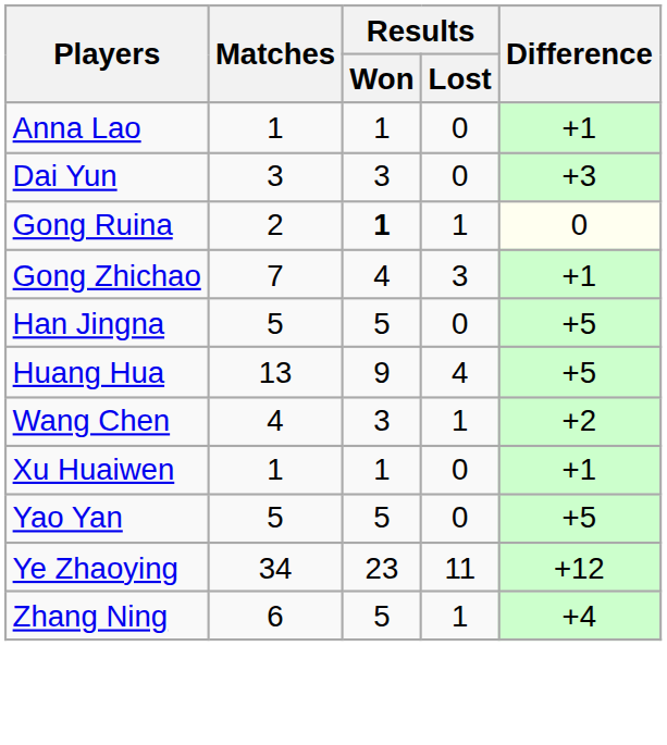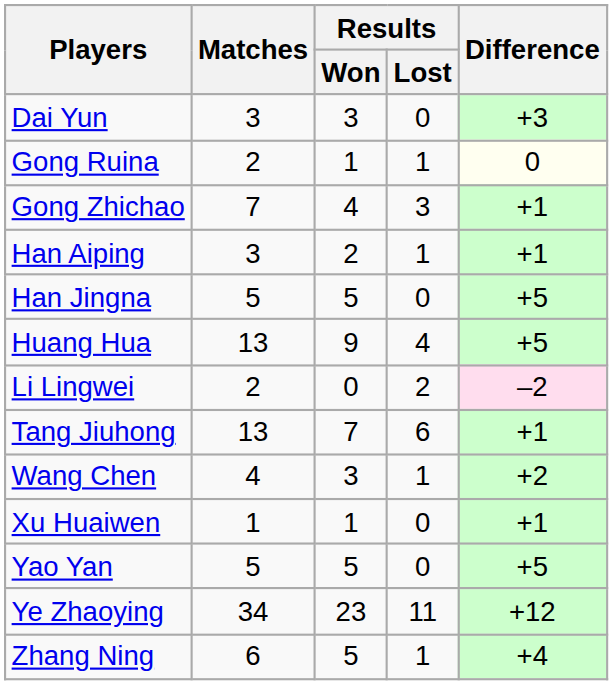 <table class=wikitable style="text-align:center; font-size:small">
 <tr>
 <th rowspan="2">Players</th>
 <th rowspan="2">Matches</th>
 <th colspan="2">Results</th>
 <th rowspan="2">Difference</th>
 </tr>
 <tr>
 <th>Won</th>
 <th>Lost</th>
 </tr>
 <tr>
-<td align="left"> <a href='#'>Anna Lao</a></td>
-<td>1</td>
-<td>1</td>
-<td>0</td>
-<td bgcolor="#ccffcc">+1</td>
-</tr>
-<tr>
 <td align="left"> <a href='#'>Dai Yun</a></td>
 <td>3</td>
 <td>3</td>
 <td>0</td>
 <td bgcolor="#ccffcc">+3</td>
 </tr>
 <tr>
 <td align="left"> <a href='#'>Gong Ruina</a></td>
 <td>2</td>
-<td><strong>1</strong></td>
+<td>1</td>
 <td>1</td>
 <td bgcolor="#fffff0">0</td>
 </tr>
 <tr>
 <td align="left"> <a href='#'>Gong Zhichao</a></td>
 <td>7</td>
 <td>4</td>
 <td>3</td>
+<td bgcolor="#ccffcc">+1</td>
+</tr>
+<tr>
+<td align="left"> <a href='#'>Han Aiping</a></td>
+<td>3</td>
+<td>2</td>
+<td>1</td>
 <td bgcolor="#ccffcc">+1</td>
 </tr>
 <tr>
 <td align="left"> <a href='#'>Han Jingna</a></td>
 <td>5</td>
 <td>5</td>
 <td>0</td>
 <td bgcolor="#ccffcc">+5</td>
 </tr>
 <tr>
 <td align="left"> <a href='#'>Huang Hua</a></td>
 <td>13</td>
 <td>9</td>
 <td>4</td>
 <td bgcolor="#ccffcc">+5</td>
+</tr>
+<tr>
+<td align="left"> <a href='#'>Li Lingwei</a></td>
+<td>2</td>
+<td>0</td>
+<td>2</td>
+<td bgcolor="#ffddee">–2</td>
+</tr>
+<tr>
+<td align="left"> <a href='#'>Tang Jiuhong</a></td>
+<td>13</td>
+<td>7</td>
+<td>6</td>
+<td bgcolor="#ccffcc">+1</td>
 </tr>
 <tr>
 <td align="left"> <a href='#'>Wang Chen</a></td>
 <td>4</td>
 <td>3</td>
 <td>1</td>
 <td bgcolor="#ccffcc">+2</td>
 </tr>
 <tr>
 <td align="left"> <a href='#'>Xu Huaiwen</a></td>
 <td>1</td>
 <td>1</td>
 <td>0</td>
 <td bgcolor="#ccffcc">+1</td>
 </tr>
 <tr>
 <td align="left"> <a href='#'>Yao Yan</a></td>
 <td>5</td>
 <td>5</td>
 <td>0</td>
 <td bgcolor="#ccffcc">+5</td>
 </tr>
 <tr>
 <td align="left"> <a href='#'>Ye Zhaoying</a></td>
 <td>34</td>
 <td>23</td>
 <td>11</td>
 <td bgcolor="#ccffcc">+12</td>
 </tr>
 <tr>
 <td align="left"> <a href='#'>Zhang Ning</a></td>
 <td>6</td>
 <td>5</td>
 <td>1</td>
 <td bgcolor="#ccffcc">+4</td>
 </tr>
 </table>
